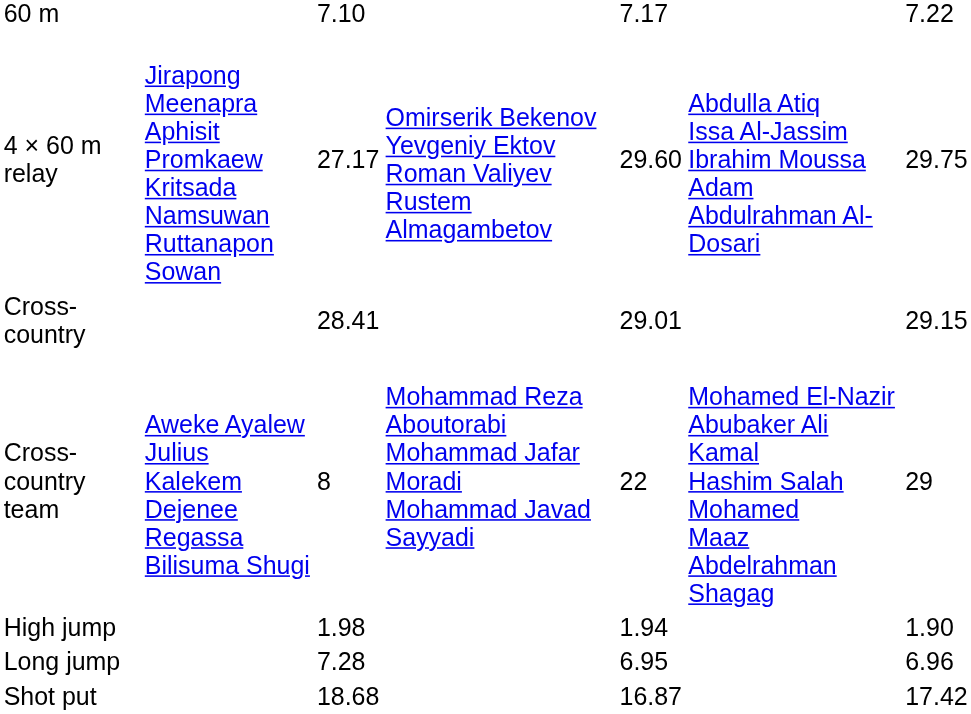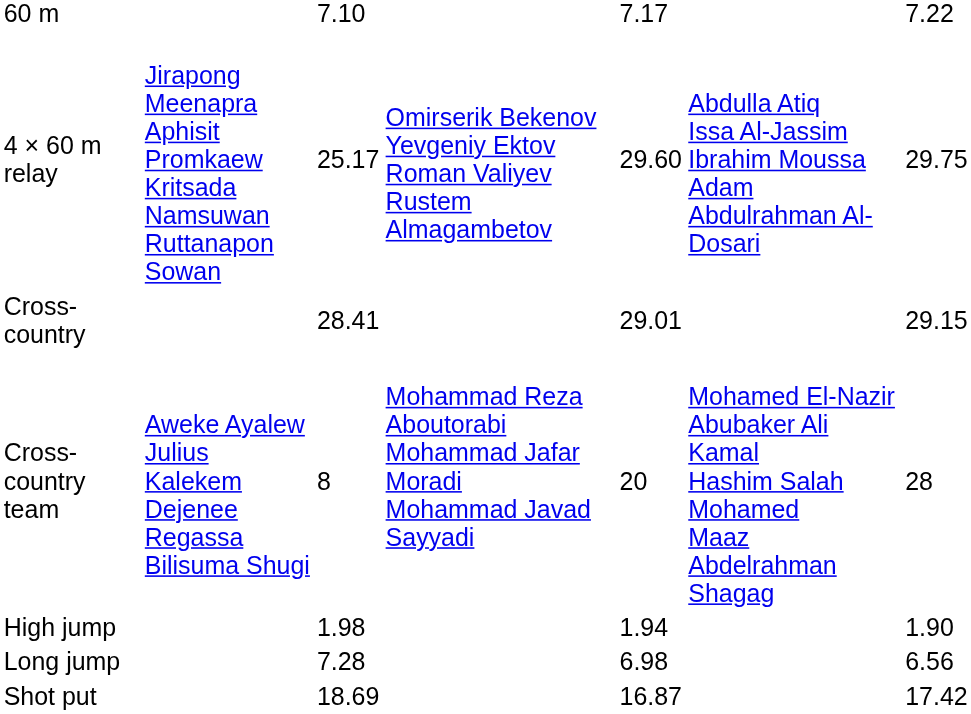 <table>
 <tr>
 <td>60 m</td>
 <td></td>
 <td>7.10</td>
 <td></td>
 <td>7.17</td>
 <td></td>
 <td>7.22</td>
 </tr>
 <tr>
 <td>4 × 60 m relay</td>
 <td><br><a href='#'>Jirapong Meenapra</a><br><a href='#'>Aphisit Promkaew</a><br><a href='#'>Kritsada Namsuwan</a><br><a href='#'>Ruttanapon Sowan</a></td>
-<td>27.17</td>
+<td>25.17</td>
 <td><br><a href='#'>Omirserik Bekenov</a><br><a href='#'>Yevgeniy Ektov</a><br><a href='#'>Roman Valiyev</a><br><a href='#'>Rustem Almagambetov</a></td>
 <td>29.60</td>
 <td><br><a href='#'>Abdulla Atiq</a><br><a href='#'>Issa Al-Jassim</a><br><a href='#'>Ibrahim Moussa Adam</a><br><a href='#'>Abdulrahman Al-Dosari</a></td>
 <td>29.75</td>
 </tr>
 <tr>
 <td>Cross-country</td>
 <td></td>
 <td>28.41</td>
 <td></td>
 <td>29.01</td>
 <td></td>
 <td>29.15</td>
 </tr>
 <tr>
 <td>Cross-country team</td>
 <td><br><a href='#'>Aweke Ayalew</a><br><a href='#'>Julius Kalekem</a><br><a href='#'>Dejenee Regassa</a><br><a href='#'>Bilisuma Shugi</a></td>
 <td>8</td>
 <td valign=top><br><a href='#'>Mohammad Reza Aboutorabi</a><br><a href='#'>Mohammad Jafar Moradi</a><br><a href='#'>Mohammad Javad Sayyadi</a></td>
-<td>22</td>
+<td>20</td>
 <td><br><a href='#'>Mohamed El-Nazir</a><br><a href='#'>Abubaker Ali Kamal</a><br><a href='#'>Hashim Salah Mohamed</a><br><a href='#'>Maaz Abdelrahman Shagag</a></td>
-<td>29</td>
+<td>28</td>
 </tr>
 <tr>
 <td>High jump</td>
 <td></td>
 <td>1.98</td>
 <td></td>
 <td>1.94</td>
 <td></td>
 <td>1.90</td>
 </tr>
 <tr>
 <td>Long jump</td>
 <td></td>
 <td>7.28</td>
 <td></td>
-<td>6.95</td>
+<td>6.98</td>
 <td></td>
-<td>6.96</td>
+<td>6.56</td>
 </tr>
 <tr>
 <td>Shot put</td>
 <td></td>
-<td>18.68</td>
+<td>18.69</td>
 <td></td>
 <td>16.87</td>
 <td></td>
 <td>17.42</td>
 </tr>
 </table>
